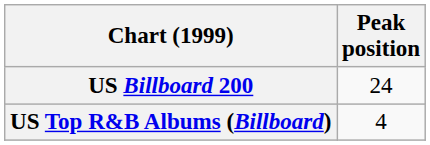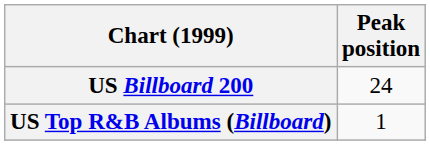 <table class="wikitable sortable plainrowheaders" style="text-align:center">
 <tr>
 <th scope="col">Chart (1999)</th>
 <th scope="col">Peak<br>position</th>
 </tr>
 <tr>
 <th scope="row">US <a href='#'><em>Billboard</em> 200</a></th>
 <td>24</td>
 </tr>
 <tr>
 <th scope="row">US <a href='#'>Top R&B Albums</a> (<em><a href='#'>Billboard</a></em>)</th>
-<td>4</td>
+<td>1</td>
 </tr>
 </table>
